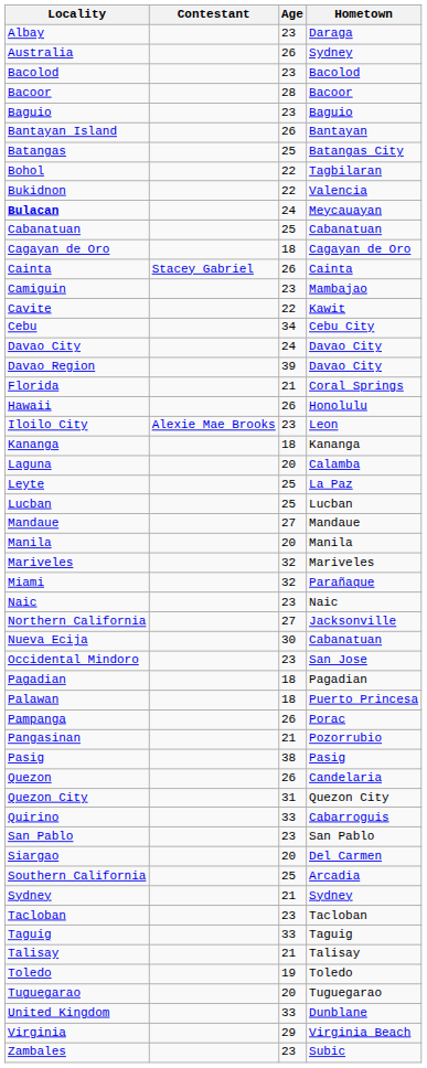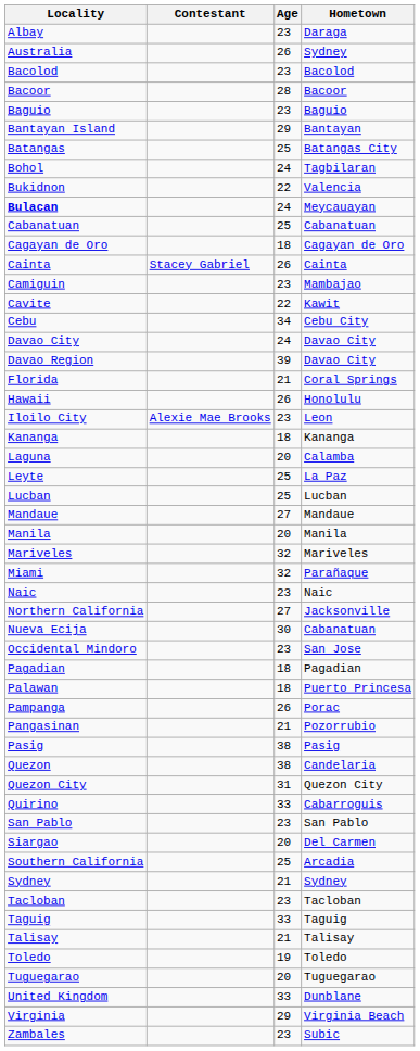 <table class="wikitable sortable" style="font-size: 95%;">
 <tr>
 <th>Locality</th>
 <th>Contestant</th>
 <th>Age</th>
 <th>Hometown</th>
 </tr>
 <tr>
 <td><a href='#'>Albay</a></td>
 <td></td>
 <td>23</td>
 <td><a href='#'>Daraga</a></td>
 </tr>
 <tr>
 <td><a href='#'>Australia</a></td>
 <td></td>
 <td>26</td>
 <td><a href='#'>Sydney</a></td>
 </tr>
 <tr>
 <td><a href='#'>Bacolod</a></td>
 <td></td>
 <td>23</td>
 <td><a href='#'>Bacolod</a></td>
 </tr>
 <tr>
 <td><a href='#'>Bacoor</a></td>
 <td></td>
 <td>28</td>
 <td><a href='#'>Bacoor</a></td>
 </tr>
 <tr>
 <td><a href='#'>Baguio</a></td>
 <td></td>
 <td>23</td>
 <td><a href='#'>Baguio</a></td>
 </tr>
 <tr>
 <td><a href='#'>Bantayan Island</a></td>
 <td></td>
-<td>26</td>
+<td>29</td>
 <td><a href='#'>Bantayan</a></td>
 </tr>
 <tr>
 <td><a href='#'>Batangas</a></td>
 <td></td>
 <td>25</td>
 <td><a href='#'>Batangas City</a></td>
 </tr>
 <tr>
 <td><a href='#'>Bohol</a></td>
 <td></td>
-<td>22</td>
+<td>24</td>
 <td><a href='#'>Tagbilaran</a></td>
 </tr>
 <tr>
 <td><a href='#'>Bukidnon</a></td>
 <td></td>
 <td>22</td>
 <td><a href='#'>Valencia</a></td>
 </tr>
 <tr>
 <td><strong><a href='#'>Bulacan</a></strong></td>
 <td><strong></strong></td>
 <td>24</td>
 <td><a href='#'>Meycauayan</a></td>
 </tr>
 <tr>
 <td><a href='#'>Cabanatuan</a></td>
 <td></td>
 <td>25</td>
 <td><a href='#'>Cabanatuan</a></td>
 </tr>
 <tr>
 <td><a href='#'>Cagayan de Oro</a></td>
 <td></td>
 <td>18</td>
 <td><a href='#'>Cagayan de Oro</a></td>
 </tr>
 <tr>
 <td><a href='#'>Cainta</a></td>
 <td><a href='#'>Stacey Gabriel</a></td>
 <td>26</td>
 <td><a href='#'>Cainta</a></td>
 </tr>
 <tr>
 <td><a href='#'>Camiguin</a></td>
 <td></td>
 <td>23</td>
 <td><a href='#'>Mambajao</a></td>
 </tr>
 <tr>
 <td><a href='#'>Cavite</a></td>
 <td></td>
 <td>22</td>
 <td><a href='#'>Kawit</a></td>
 </tr>
 <tr>
 <td><a href='#'>Cebu</a></td>
 <td></td>
 <td>34</td>
 <td><a href='#'>Cebu City</a></td>
 </tr>
 <tr>
 <td><a href='#'>Davao City</a></td>
 <td></td>
 <td>24</td>
 <td><a href='#'>Davao City</a></td>
 </tr>
 <tr>
 <td><a href='#'>Davao Region</a></td>
 <td></td>
 <td>39</td>
 <td><a href='#'>Davao City</a></td>
 </tr>
 <tr>
 <td><a href='#'>Florida</a></td>
 <td></td>
 <td>21</td>
 <td><a href='#'>Coral Springs</a></td>
 </tr>
 <tr>
 <td><a href='#'>Hawaii</a></td>
 <td></td>
 <td>26</td>
 <td><a href='#'>Honolulu</a></td>
 </tr>
 <tr>
 <td><a href='#'>Iloilo City</a></td>
 <td><a href='#'>Alexie Mae Brooks</a></td>
 <td>23</td>
 <td><a href='#'>Leon</a></td>
 </tr>
 <tr>
 <td><a href='#'>Kananga</a></td>
 <td></td>
 <td>18</td>
 <td>Kananga</td>
 </tr>
 <tr>
 <td><a href='#'>Laguna</a></td>
 <td></td>
 <td>20</td>
 <td><a href='#'>Calamba</a></td>
 </tr>
 <tr>
 <td><a href='#'>Leyte</a></td>
 <td></td>
 <td>25</td>
 <td><a href='#'>La Paz</a></td>
 </tr>
 <tr>
 <td><a href='#'>Lucban</a></td>
 <td></td>
 <td>25</td>
 <td>Lucban</td>
 </tr>
 <tr>
 <td><a href='#'>Mandaue</a></td>
 <td></td>
 <td>27</td>
 <td>Mandaue</td>
 </tr>
 <tr>
 <td><a href='#'>Manila</a></td>
 <td></td>
 <td>20</td>
 <td>Manila</td>
 </tr>
 <tr>
 <td><a href='#'>Mariveles</a></td>
 <td></td>
 <td>32</td>
 <td>Mariveles</td>
 </tr>
 <tr>
 <td><a href='#'>Miami</a></td>
 <td></td>
 <td>32</td>
 <td><a href='#'>Parañaque</a></td>
 </tr>
 <tr>
 <td><a href='#'>Naic</a></td>
 <td></td>
 <td>23</td>
 <td>Naic</td>
 </tr>
 <tr>
 <td><a href='#'>Northern California</a></td>
 <td></td>
 <td>27</td>
 <td><a href='#'>Jacksonville</a></td>
 </tr>
 <tr>
 <td><a href='#'>Nueva Ecija</a></td>
 <td></td>
 <td>30</td>
 <td><a href='#'>Cabanatuan</a></td>
 </tr>
 <tr>
 <td><a href='#'>Occidental Mindoro</a></td>
 <td></td>
 <td>23</td>
 <td><a href='#'>San Jose</a></td>
 </tr>
 <tr>
 <td><a href='#'>Pagadian</a></td>
 <td></td>
 <td>18</td>
 <td>Pagadian</td>
 </tr>
 <tr>
 <td><a href='#'>Palawan</a></td>
 <td></td>
 <td>18</td>
 <td><a href='#'>Puerto Princesa</a></td>
 </tr>
 <tr>
 <td><a href='#'>Pampanga</a></td>
 <td></td>
 <td>26</td>
 <td><a href='#'>Porac</a></td>
 </tr>
 <tr>
 <td><a href='#'>Pangasinan</a></td>
 <td></td>
 <td>21</td>
 <td><a href='#'>Pozorrubio</a></td>
 </tr>
 <tr>
 <td><a href='#'>Pasig</a></td>
 <td></td>
 <td>38</td>
 <td><a href='#'>Pasig</a></td>
 </tr>
 <tr>
 <td><a href='#'>Quezon</a></td>
 <td></td>
-<td>26</td>
+<td>38</td>
 <td><a href='#'>Candelaria</a></td>
 </tr>
 <tr>
 <td><a href='#'>Quezon City</a></td>
 <td></td>
 <td>31</td>
 <td>Quezon City</td>
 </tr>
 <tr>
 <td><a href='#'>Quirino</a></td>
 <td></td>
 <td>33</td>
 <td><a href='#'>Cabarroguis</a></td>
 </tr>
 <tr>
 <td><a href='#'>San Pablo</a></td>
 <td></td>
 <td>23</td>
 <td>San Pablo</td>
 </tr>
 <tr>
 <td><a href='#'>Siargao</a></td>
 <td></td>
 <td>20</td>
 <td><a href='#'>Del Carmen</a></td>
 </tr>
 <tr>
 <td><a href='#'>Southern California</a></td>
 <td></td>
 <td>25</td>
 <td><a href='#'>Arcadia</a></td>
 </tr>
 <tr>
 <td><a href='#'>Sydney</a> </td>
 <td></td>
 <td>21</td>
 <td><a href='#'>Sydney</a></td>
 </tr>
 <tr>
 <td><a href='#'>Tacloban</a></td>
 <td></td>
 <td>23</td>
 <td>Tacloban</td>
 </tr>
 <tr>
 <td><a href='#'>Taguig</a></td>
 <td></td>
 <td>33</td>
 <td>Taguig</td>
 </tr>
 <tr>
 <td><a href='#'>Talisay</a></td>
 <td></td>
 <td>21</td>
 <td>Talisay</td>
 </tr>
 <tr>
 <td><a href='#'>Toledo</a></td>
 <td></td>
 <td>19</td>
 <td>Toledo</td>
 </tr>
 <tr>
 <td><a href='#'>Tuguegarao</a></td>
 <td></td>
 <td>20</td>
 <td>Tuguegarao</td>
 </tr>
 <tr>
 <td><a href='#'>United Kingdom</a></td>
 <td></td>
 <td>33</td>
 <td><a href='#'>Dunblane</a></td>
 </tr>
 <tr>
 <td><a href='#'>Virginia</a></td>
 <td></td>
 <td>29</td>
 <td><a href='#'>Virginia Beach</a></td>
 </tr>
 <tr>
 <td><a href='#'>Zambales</a></td>
 <td></td>
 <td>23</td>
 <td><a href='#'>Subic</a></td>
 </tr>
 </table>
